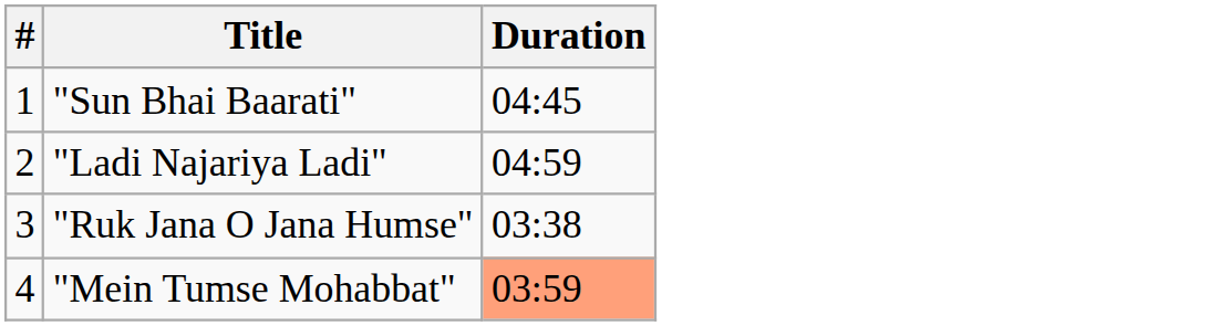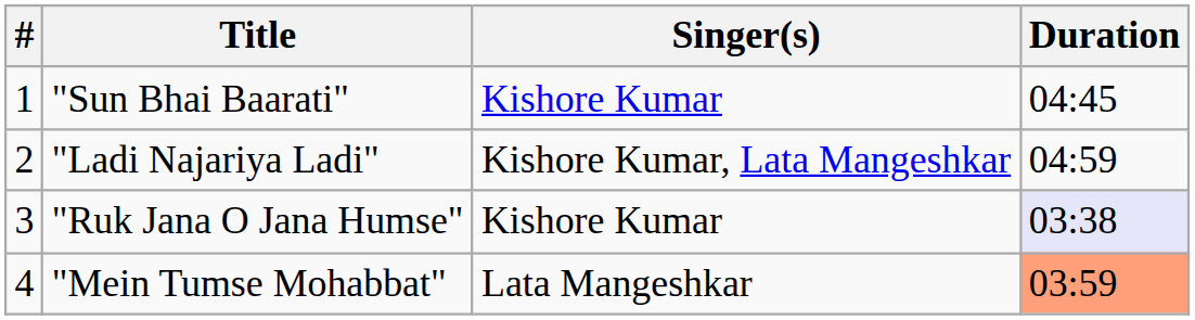 <table class=wikitable>
 <tr>
 <th>#</th>
 <th>Title</th>
+<th>Singer(s)</th>
 <th>Duration</th>
 </tr>
 <tr>
 <td>1</td>
 <td>"Sun Bhai Baarati"</td>
+<td><a href='#'>Kishore Kumar</a></td>
 <td>04:45</td>
 </tr>
 <tr>
 <td>2</td>
 <td>"Ladi Najariya Ladi"</td>
+<td>Kishore Kumar, <a href='#'>Lata Mangeshkar</a></td>
 <td>04:59</td>
 </tr>
 <tr>
 <td>3</td>
 <td>"Ruk Jana O Jana Humse"</td>
-<td>03:38</td>
+<td>Kishore Kumar</td>
+<td style="background: lavender;">03:38</td>
 </tr>
 <tr>
 <td>4</td>
 <td>"Mein Tumse Mohabbat"</td>
+<td>Lata Mangeshkar</td>
 <td style="background: lightsalmon;">03:59</td>
 </tr>
 </table>
